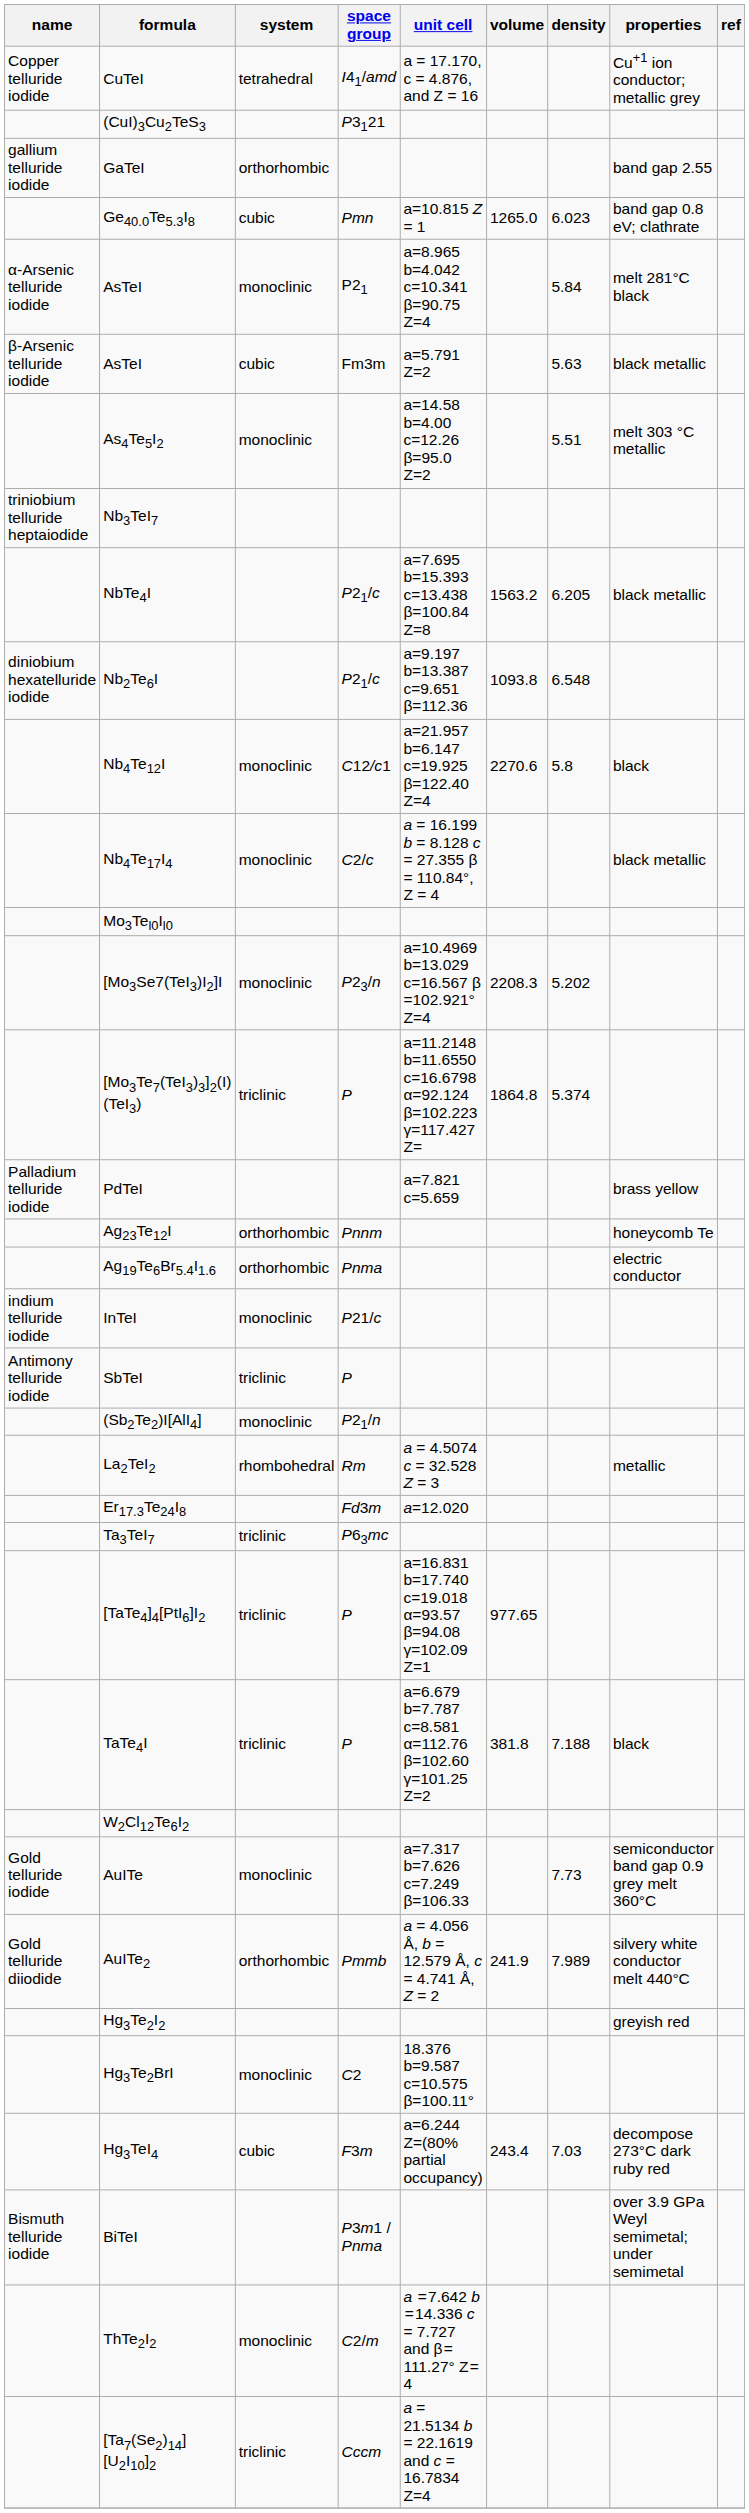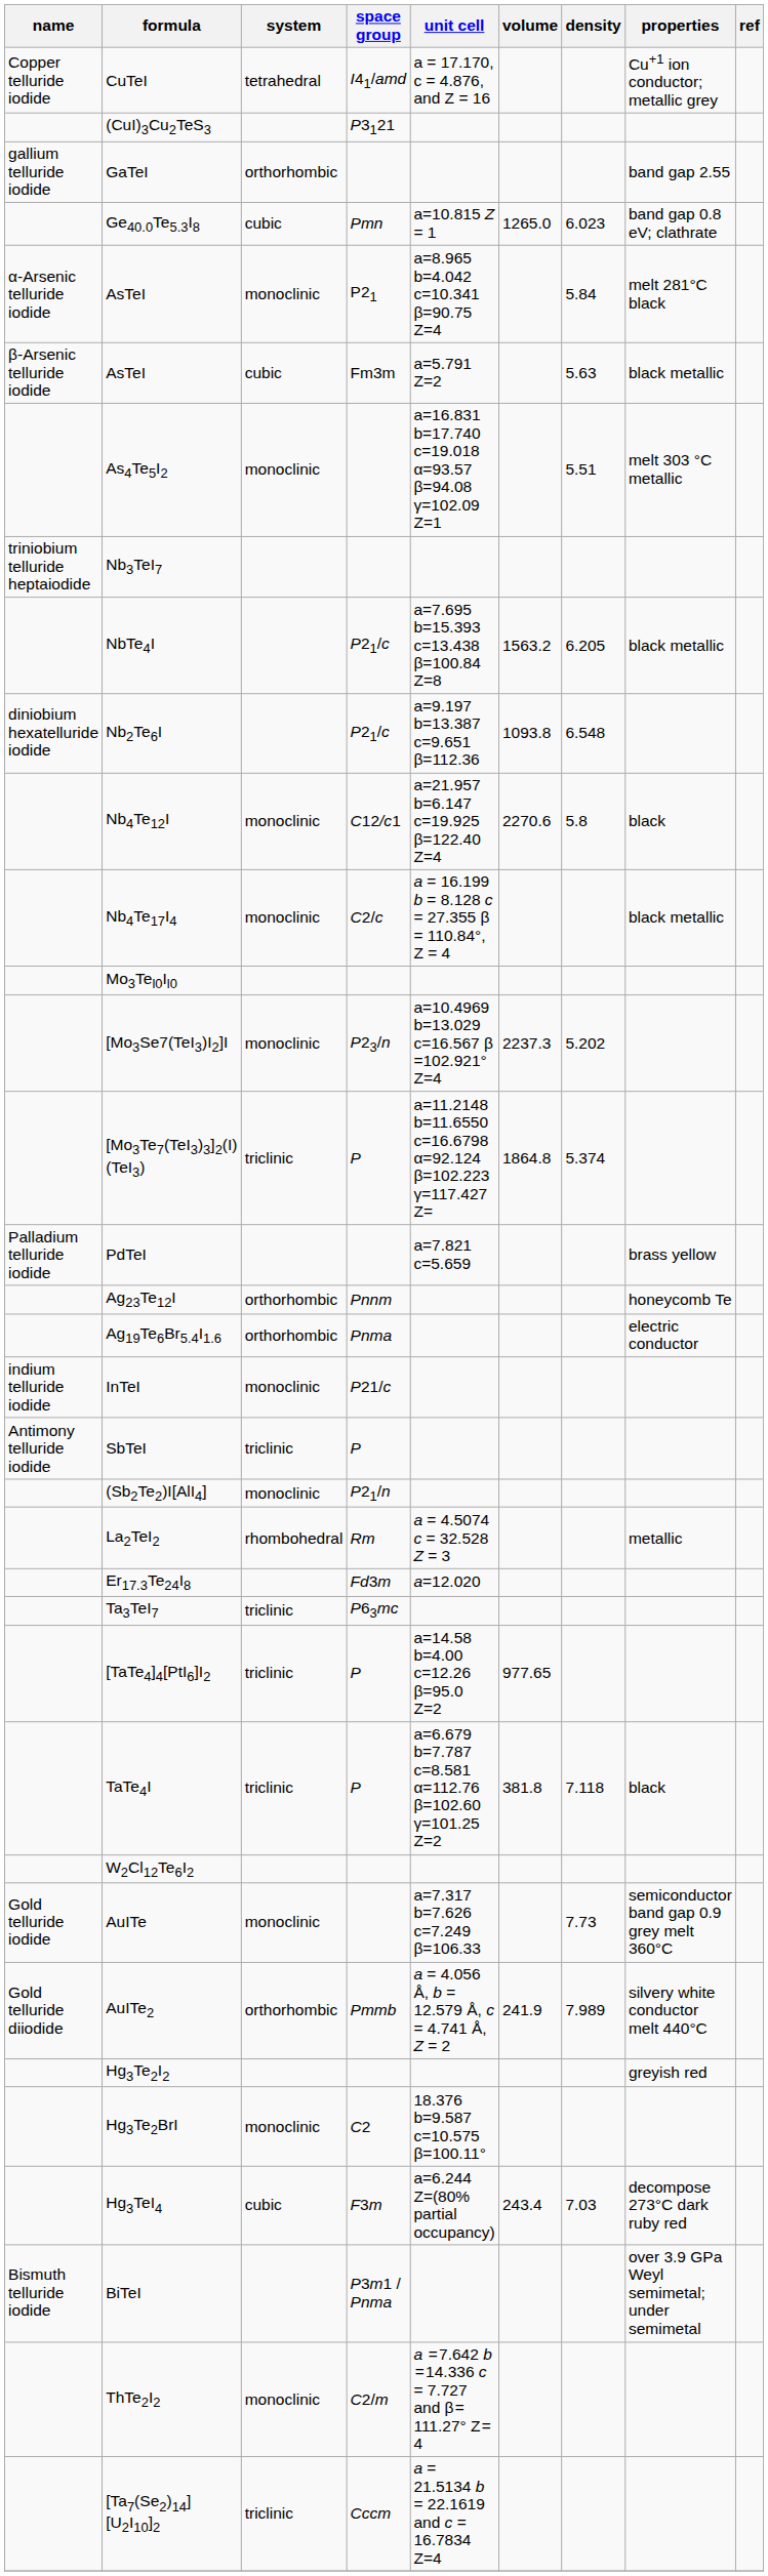 <table class="wikitable">
 <tr>
 <th>name</th>
 <th>formula</th>
 <th>system</th>
 <th><a href='#'>space group</a></th>
 <th><a href='#'>unit cell</a></th>
 <th>volume</th>
 <th>density</th>
 <th>properties</th>
 <th>ref</th>
 </tr>
 <tr>
 <td>Copper telluride iodide</td>
 <td>CuTeI</td>
 <td>tetrahedral</td>
 <td><em>I</em>4<sub>1</sub>/<em>amd</em></td>
 <td>a = 17.170, c = 4.876, and Z = 16</td>
 <td></td>
 <td></td>
 <td>Cu<sup>+1</sup> ion conductor; metallic grey</td>
 <td></td>
 </tr>
 <tr>
 <td></td>
 <td>(CuI)<sub>3</sub>Cu<sub>2</sub>TeS<sub>3</sub></td>
 <td></td>
 <td><em>P</em>3<sub>1</sub>21</td>
 <td></td>
 <td></td>
 <td></td>
 <td></td>
 <td></td>
 </tr>
 <tr>
 <td>gallium telluride iodide</td>
 <td>GaTeI</td>
 <td>orthorhombic</td>
 <td></td>
 <td></td>
 <td></td>
 <td></td>
 <td>band gap 2.55</td>
 <td></td>
 </tr>
 <tr>
 <td></td>
 <td>Ge<sub>40.0</sub>Te<sub>5.3</sub>I<sub>8</sub></td>
 <td>cubic</td>
 <td><em>Pm</em><em>n</em></td>
 <td>a=10.815 <em>Z</em> = 1</td>
 <td>1265.0</td>
 <td>6.023</td>
 <td>band gap 0.8 eV; clathrate</td>
 <td></td>
 </tr>
 <tr>
 <td>α-Arsenic telluride iodide</td>
 <td>AsTeI</td>
 <td>monoclinic</td>
 <td>P2<sub>1</sub></td>
 <td>a=8.965 b=4.042 c=10.341 β=90.75 Z=4</td>
 <td></td>
 <td>5.84</td>
 <td>melt 281°C black</td>
 <td></td>
 </tr>
 <tr>
 <td>β-Arsenic telluride iodide</td>
 <td>AsTeI</td>
 <td>cubic</td>
 <td>Fm3m</td>
 <td>a=5.791 Z=2</td>
 <td></td>
 <td>5.63</td>
 <td>black metallic</td>
 <td></td>
 </tr>
 <tr>
 <td></td>
 <td>As<sub>4</sub>Te<sub>5</sub>I<sub>2</sub></td>
 <td>monoclinic</td>
 <td></td>
-<td>a=14.58 b=4.00 c=12.26 β=95.0 Z=2</td>
+<td>a=16.831 b=17.740 c=19.018 α=93.57 β=94.08 γ=102.09 Z=1</td>
 <td></td>
 <td>5.51</td>
 <td>melt 303 °C metallic</td>
 <td></td>
 </tr>
 <tr>
 <td>triniobium  telluride heptaiodide</td>
 <td>Nb<sub>3</sub>TeI<sub>7</sub></td>
 <td></td>
 <td></td>
 <td></td>
 <td></td>
 <td></td>
 <td></td>
 <td></td>
 </tr>
 <tr>
 <td></td>
 <td>NbTe<sub>4</sub>I</td>
 <td></td>
 <td><em>P</em>2<sub>1</sub>/<em>c</em></td>
 <td>a=7.695 b=15.393 c=13.438 β=100.84 Z=8</td>
 <td>1563.2</td>
 <td>6.205</td>
 <td>black metallic</td>
 <td></td>
 </tr>
 <tr>
 <td>diniobium hexatelluride iodide</td>
 <td>Nb<sub>2</sub>Te<sub>6</sub>I</td>
 <td></td>
 <td><em>P</em>2<sub>1</sub>/<em>c</em></td>
 <td>a=9.197 b=13.387 c=9.651 β=112.36</td>
 <td>1093.8</td>
 <td>6.548</td>
 <td></td>
 <td></td>
 </tr>
 <tr>
 <td></td>
 <td>Nb<sub>4</sub>Te<sub>12</sub>I</td>
 <td>monoclinic</td>
 <td><em>C</em>12<em>/c</em>1</td>
 <td>a=21.957 b=6.147 c=19.925 β=122.40 Z=4</td>
 <td>2270.6</td>
 <td>5.8</td>
 <td>black</td>
 <td></td>
 </tr>
 <tr>
 <td></td>
 <td>Nb<sub>4</sub>Te<sub>17</sub>I<sub>4</sub></td>
 <td>monoclinic</td>
 <td><em>C</em>2/<em>c</em></td>
 <td><em>a</em>  = 16.199 <em>b</em>  = 8.128 <em>c</em>  = 27.355 β = 110.84°, Z = 4</td>
 <td></td>
 <td></td>
 <td>black metallic</td>
 <td></td>
 </tr>
 <tr>
 <td></td>
 <td>Mo<sub>3</sub>Te<sub>l0</sub>I<sub>l0</sub></td>
 <td></td>
 <td></td>
 <td></td>
 <td></td>
 <td></td>
 <td></td>
 <td></td>
 </tr>
 <tr>
 <td></td>
 <td>[Mo<sub>3</sub>Se7(TeI<sub>3</sub>)I<sub>2</sub>]I</td>
 <td>monoclinic</td>
 <td><em>P</em>2<sub>3</sub>/<em>n</em></td>
 <td>a=10.4969 b=13.029 c=16.567 β =102.921° Z=4</td>
-<td>2208.3</td>
+<td>2237.3</td>
 <td>5.202</td>
 <td></td>
 <td></td>
 </tr>
 <tr>
 <td></td>
 <td>[Mo<sub>3</sub>Te<sub>7</sub>(TeI<sub>3</sub>)<sub>3</sub>]<sub>2</sub>(I)(TeI<sub>3</sub>)</td>
 <td>triclinic</td>
 <td><em>P</em></td>
 <td>a=11.2148 b=11.6550 c=16.6798 α=92.124 β=102.223 γ=117.427 Z=</td>
 <td>1864.8</td>
 <td>5.374</td>
 <td></td>
 <td></td>
 </tr>
 <tr>
 <td>Palladium telluride iodide</td>
 <td>PdTeI</td>
 <td></td>
 <td></td>
 <td>a=7.821 c=5.659</td>
 <td></td>
 <td></td>
 <td>brass yellow</td>
 <td></td>
 </tr>
 <tr>
 <td></td>
 <td>Ag<sub>23</sub>Te<sub>12</sub>I</td>
 <td>orthorhombic</td>
 <td><em>Pnnm</em></td>
 <td></td>
 <td></td>
 <td></td>
 <td>honeycomb Te</td>
 <td></td>
 </tr>
 <tr>
 <td></td>
 <td>Ag<sub>19</sub>Te<sub>6</sub>Br<sub>5.4</sub>I<sub>1.6</sub></td>
 <td>orthorhombic</td>
 <td><em>Pnma</em></td>
 <td></td>
 <td></td>
 <td></td>
 <td>electric conductor</td>
 <td></td>
 </tr>
 <tr>
 <td>indium telluride iodide</td>
 <td>InTeI</td>
 <td>monoclinic</td>
 <td><em>P</em>21/<em>c</em></td>
 <td></td>
 <td></td>
 <td></td>
 <td></td>
 <td></td>
 </tr>
 <tr>
 <td>Antimony telluride iodide</td>
 <td>SbTeI</td>
 <td>triclinic</td>
 <td><em>P</em></td>
 <td></td>
 <td></td>
 <td></td>
 <td></td>
 <td></td>
 </tr>
 <tr>
 <td></td>
 <td>(Sb<sub>2</sub>Te<sub>2</sub>)I[AlI<sub>4</sub>]</td>
 <td>monoclinic</td>
 <td><em>P</em>2<sub>1</sub>/<em>n</em></td>
 <td></td>
 <td></td>
 <td></td>
 <td></td>
 <td></td>
 </tr>
 <tr>
 <td></td>
 <td>La<sub>2</sub>TeI<sub>2</sub></td>
 <td>rhombohedral</td>
 <td><em>R</em><em>m</em></td>
 <td><em>a</em> = 4.5074 <em>c</em> = 32.528 <em>Z</em> = 3</td>
 <td></td>
 <td></td>
 <td>metallic</td>
 <td></td>
 </tr>
 <tr>
 <td></td>
 <td>Er<sub>17.3</sub>Te<sub>24</sub>I<sub>8</sub></td>
 <td></td>
 <td><em>Fd</em>3<em>m</em></td>
 <td><em>a</em>=12.020</td>
 <td></td>
 <td></td>
 <td></td>
 <td></td>
 </tr>
 <tr>
 <td></td>
 <td>Ta<sub>3</sub>TeI<sub>7</sub></td>
 <td>triclinic</td>
 <td><em>P</em>6<sub>3</sub><em>mc</em></td>
 <td></td>
 <td></td>
 <td></td>
 <td></td>
 <td></td>
 </tr>
 <tr>
 <td></td>
 <td>[TaTe<sub>4</sub>]<sub>4</sub>[PtI<sub>6</sub>]I<sub>2</sub></td>
 <td>triclinic</td>
 <td><em>P</em></td>
-<td>a=16.831 b=17.740 c=19.018 α=93.57 β=94.08 γ=102.09 Z=1</td>
+<td>a=14.58 b=4.00 c=12.26 β=95.0 Z=2</td>
 <td>977.65</td>
 <td></td>
 <td></td>
 <td></td>
 </tr>
 <tr>
 <td></td>
 <td>TaTe<sub>4</sub>I</td>
 <td>triclinic</td>
 <td><em>P</em></td>
 <td>a=6.679 b=7.787 c=8.581 α=112.76 β=102.60 γ=101.25 Z=2</td>
 <td>381.8</td>
-<td>7.188</td>
+<td>7.118</td>
 <td>black</td>
 <td></td>
 </tr>
 <tr>
 <td></td>
 <td>W<sub>2</sub>Cl<sub>12</sub>Te<sub>6</sub>I<sub>2</sub></td>
 <td></td>
 <td></td>
 <td></td>
 <td></td>
 <td></td>
 <td></td>
 <td></td>
 </tr>
 <tr>
 <td>Gold telluride iodide</td>
 <td>AuITe</td>
 <td>monoclinic</td>
 <td></td>
 <td>a=7.317 b=7.626 c=7.249 β=106.33</td>
 <td></td>
 <td>7.73</td>
 <td>semiconductor band gap 0.9 grey melt 360°C</td>
 <td></td>
 </tr>
 <tr>
 <td>Gold telluride diiodide</td>
 <td>AuITe<sub>2</sub></td>
 <td>orthorhombic</td>
 <td><em>Pmmb</em></td>
 <td><em>a</em> = 4.056 Å, <em>b</em> = 12.579 Å, <em>c</em> = 4.741 Å, <em>Z</em> = 2</td>
 <td>241.9</td>
 <td>7.989</td>
 <td>silvery white conductor melt 440°C</td>
 <td></td>
 </tr>
 <tr>
 <td></td>
 <td>Hg<sub>3</sub>Te<sub>2</sub>I<sub>2</sub></td>
 <td></td>
 <td></td>
 <td></td>
 <td></td>
 <td></td>
 <td>greyish red</td>
 <td></td>
 </tr>
 <tr>
 <td></td>
 <td>Hg<sub>3</sub>Te<sub>2</sub>BrI</td>
 <td>monoclinic</td>
 <td><em>C</em>2</td>
 <td>18.376 b=9.587 c=10.575 β=100.11°</td>
 <td></td>
 <td></td>
 <td></td>
 <td></td>
 </tr>
 <tr>
 <td></td>
 <td>Hg<sub>3</sub>TeI<sub>4</sub></td>
 <td>cubic</td>
 <td><em>F</em>3<em>m</em></td>
 <td>a=6.244 Z=(80% partial occupancy)</td>
 <td>243.4</td>
 <td>7.03</td>
 <td>decompose 273°C dark ruby red</td>
 <td></td>
 </tr>
 <tr>
 <td>Bismuth telluride iodide</td>
 <td>BiTeI</td>
 <td></td>
 <td><em>P</em>3<em>m</em>1 / <em>Pnma</em></td>
 <td></td>
 <td></td>
 <td></td>
 <td>over 3.9 GPa Weyl semimetal; under semimetal</td>
 <td></td>
 </tr>
 <tr>
 <td></td>
 <td>ThTe<sub>2</sub>I<sub>2</sub></td>
 <td>monoclinic</td>
 <td><em>C</em>2/<em>m</em></td>
 <td><em>a</em>  = 7.642 <em>b</em>  = 14.336 <em>c</em>  = 7.727 and β = 111.27° Z = 4</td>
 <td></td>
 <td></td>
 <td></td>
 <td></td>
 </tr>
 <tr>
 <td></td>
 <td>[Ta<sub>7</sub>(Se<sub>2</sub>)<sub>14</sub>][U<sub>2</sub>I<sub>10</sub>]<sub>2</sub></td>
 <td>triclinic</td>
 <td><em>Cccm</em></td>
 <td><em>a</em>  = 21.5134 <em>b</em>  = 22.1619 and <em>c</em>  = 16.7834 Z=4</td>
 <td></td>
 <td></td>
 <td></td>
 <td></td>
 </tr>
 <tr>
 </tr>
 </table>
